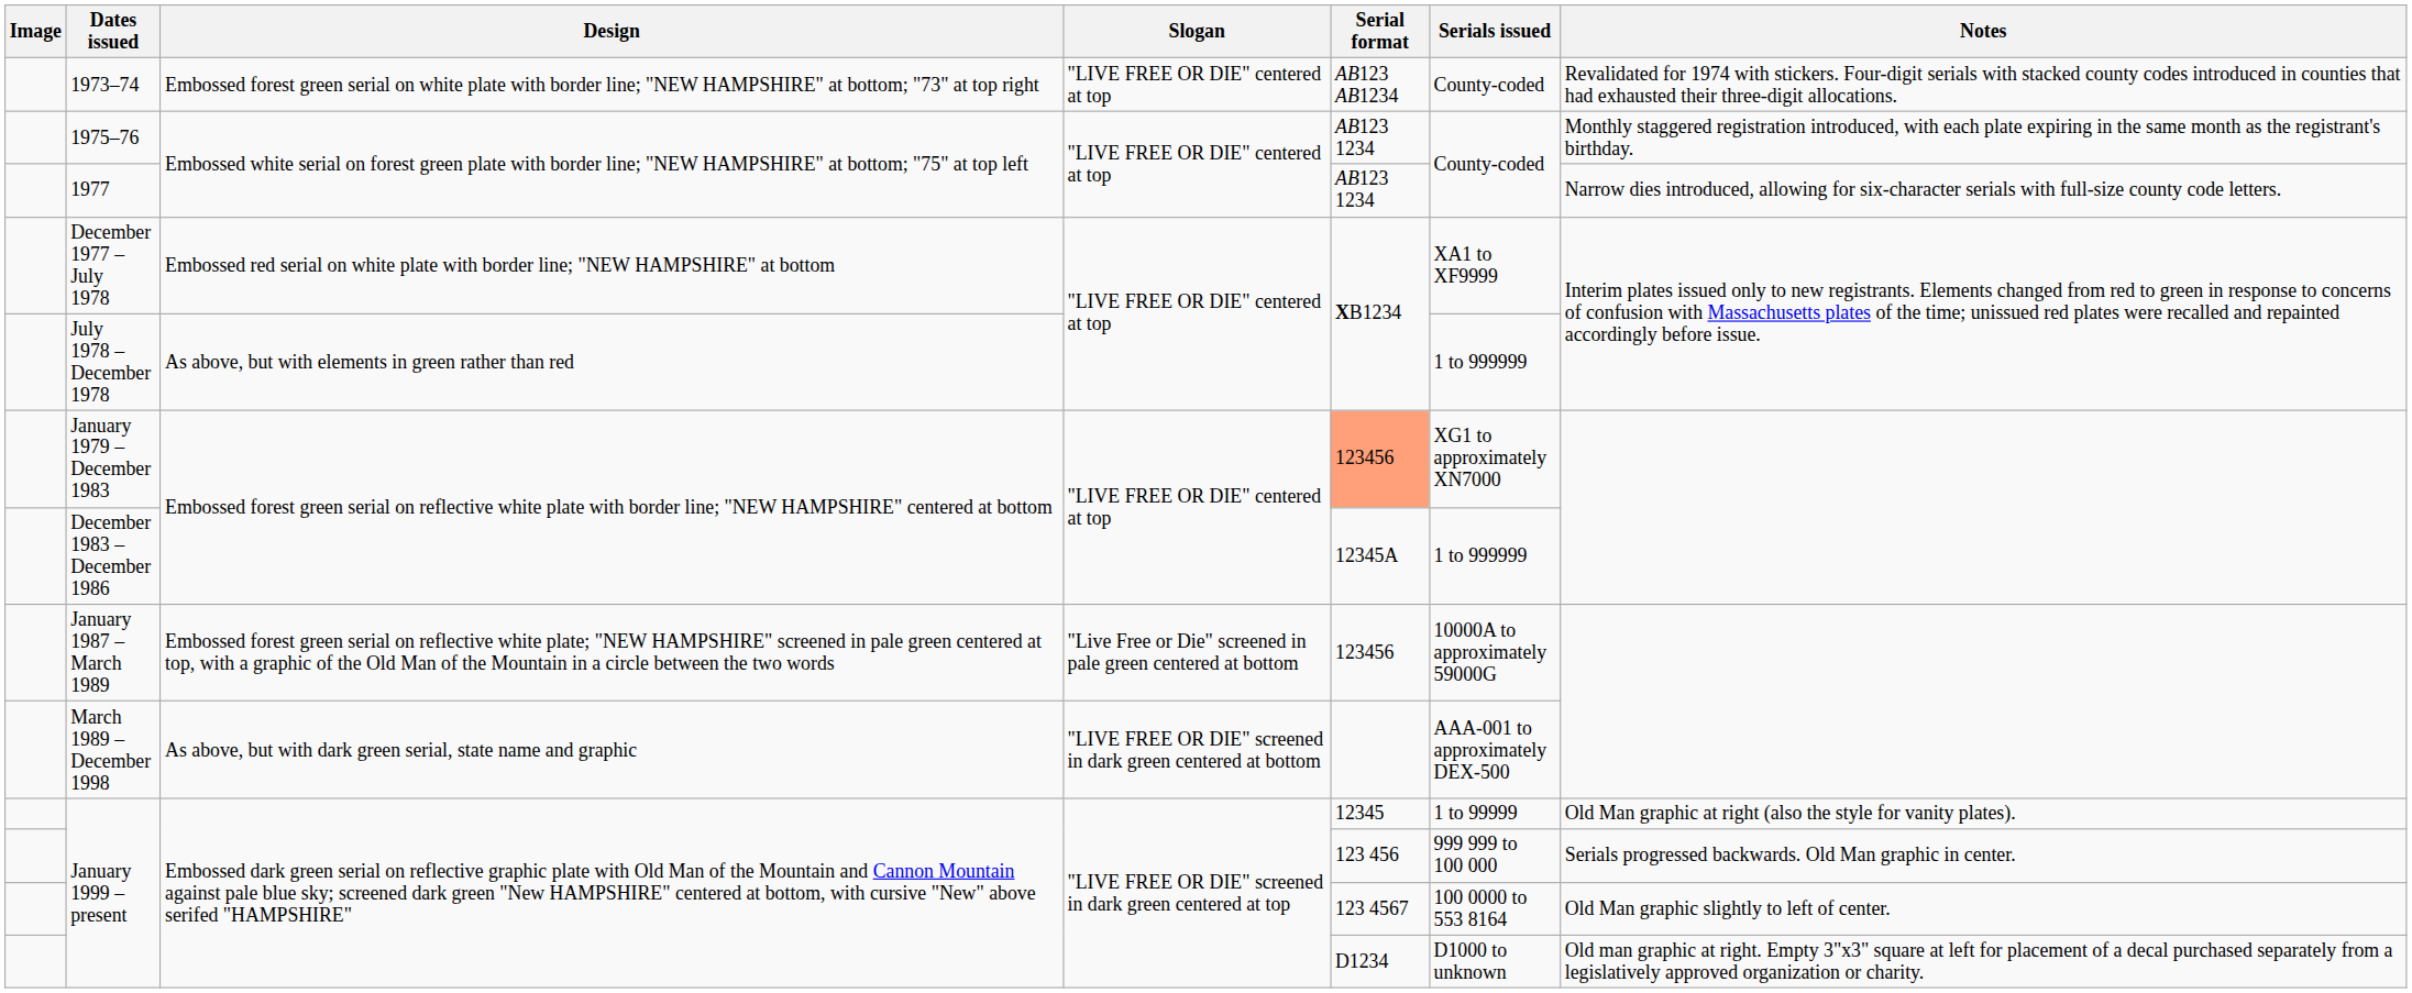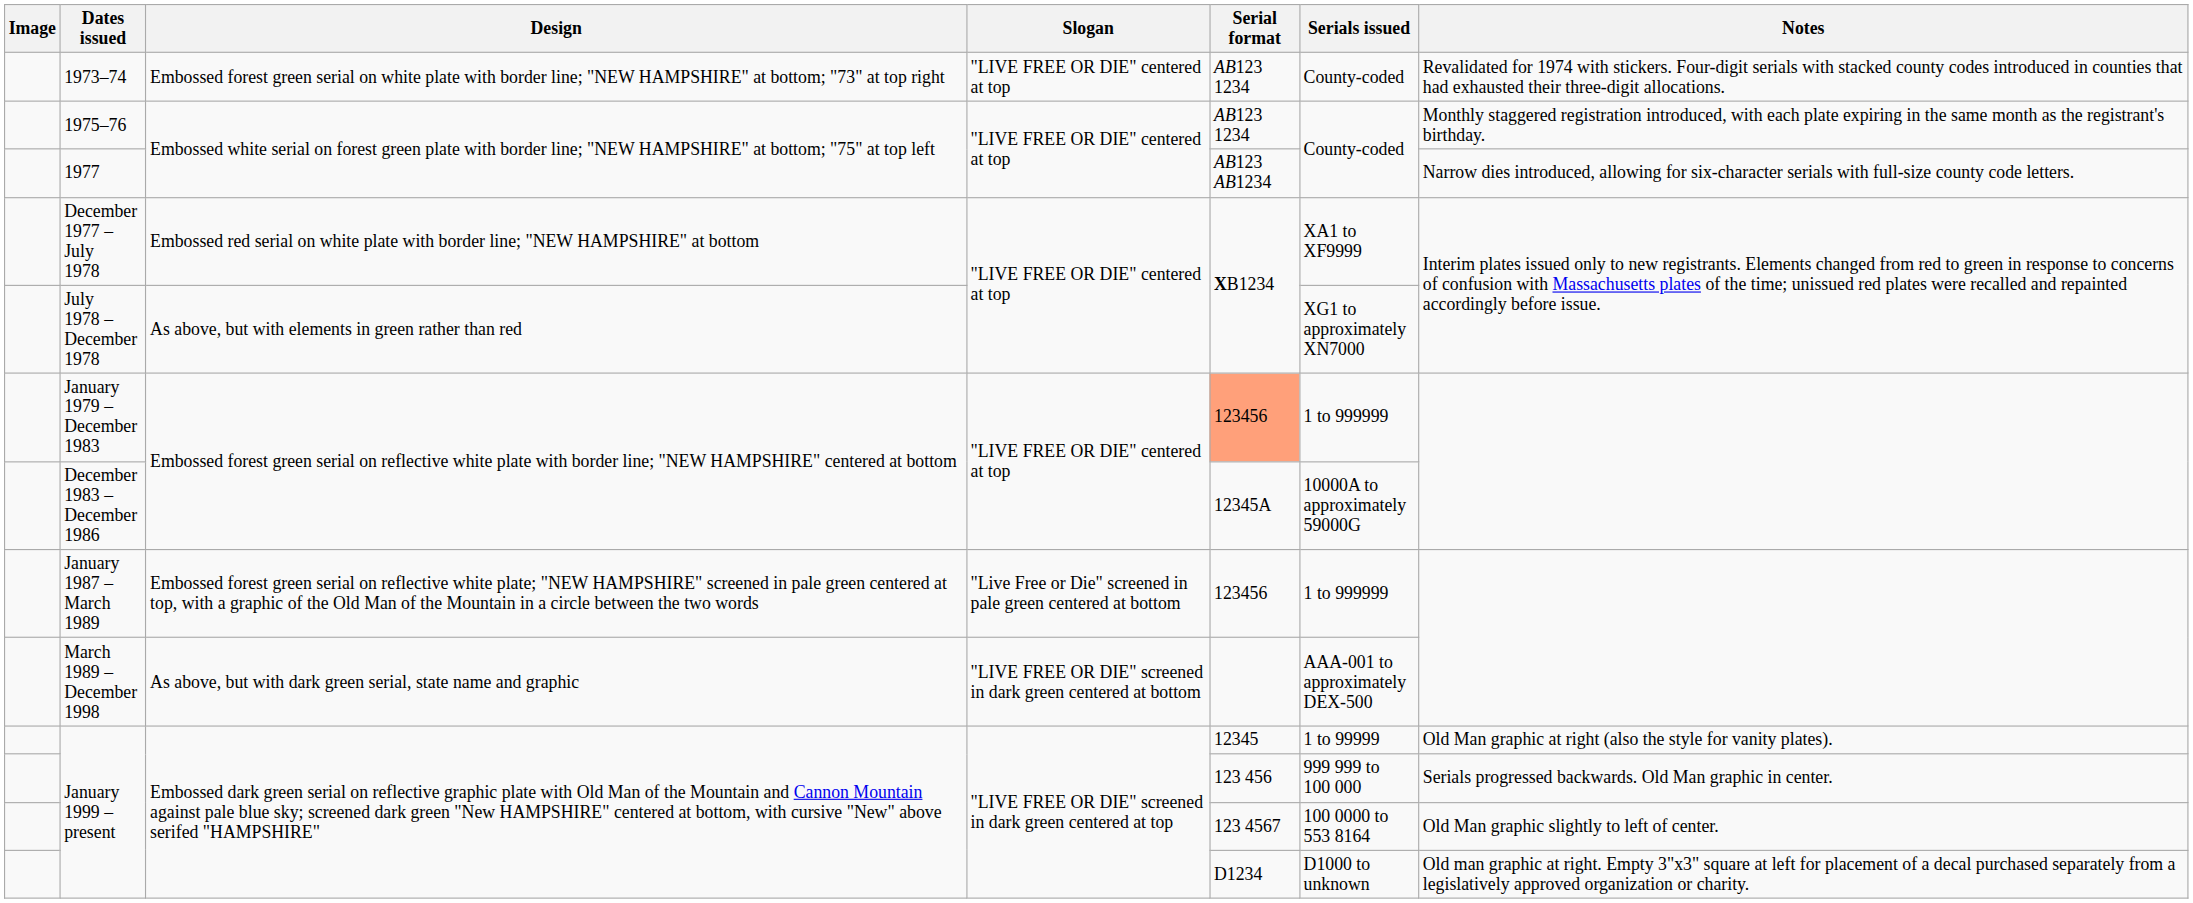 <table class="wikitable">
 <tr>
 <th>Image</th>
 <th style="width:70px;">Dates issued</th>
 <th>Design</th>
 <th>Slogan</th>
 <th>Serial format</th>
 <th style="width:100px;">Serials issued</th>
 <th>Notes</th>
 </tr>
 <tr>
 <td></td>
 <td>1973–74</td>
 <td>Embossed forest green serial on white plate with border line; "NEW HAMPSHIRE" at bottom; "73" at top right</td>
 <td>"LIVE FREE OR DIE" centered at top</td>
-<td><em>AB</em>123<br><em>AB</em>1234</td>
+<td><em>AB</em>123<br>1234</td>
 <td>County-coded</td>
 <td>Revalidated for 1974 with stickers. Four-digit serials with stacked county codes introduced in counties that had exhausted their three-digit allocations.</td>
 </tr>
 <tr>
 <td></td>
 <td>1975–76</td>
 <td rowspan="2">Embossed white serial on forest green plate with border line; "NEW HAMPSHIRE" at bottom; "75" at top left</td>
 <td rowspan="2">"LIVE FREE OR DIE" centered at top</td>
 <td><em>AB</em>123<br>1234</td>
 <td rowspan="2">County-coded</td>
 <td>Monthly staggered registration introduced, with each plate expiring in the same month as the registrant's birthday.</td>
 </tr>
 <tr>
 <td></td>
 <td>1977</td>
-<td><em>AB</em>123<br>1234</td>
+<td><em>AB</em>123<br><em>AB</em>1234</td>
 <td>Narrow dies introduced, allowing for six-character serials with full-size county code letters.</td>
 </tr>
 <tr>
 <td></td>
 <td>December 1977 – July<br>1978</td>
 <td>Embossed red serial on white plate with border line; "NEW HAMPSHIRE" at bottom</td>
 <td rowspan="2">"LIVE FREE OR DIE" centered at top</td>
 <td rowspan="2"><strong>X</strong>B1234</td>
 <td>XA1 to<br>XF9999</td>
 <td rowspan="2">Interim plates issued only to new registrants. Elements changed from red to green in response to concerns of confusion with <a href='#'>Massachusetts plates</a> of the time; unissued red plates were recalled and repainted accordingly before issue.</td>
 </tr>
 <tr>
 <td></td>
 <td>July 1978 – December 1978</td>
 <td>As above, but with elements in green rather than red</td>
-<td>1 to 999999</td>
+<td>XG1 to approximately XN7000</td>
 </tr>
 <tr>
 <td></td>
 <td>January 1979 – December 1983</td>
 <td rowspan="2">Embossed forest green serial on reflective white plate with border line; "NEW HAMPSHIRE" centered at bottom</td>
 <td rowspan="2">"LIVE FREE OR DIE" centered at top</td>
 <td style="background: lightsalmon;">123456</td>
-<td>XG1 to approximately XN7000</td>
+<td>1 to 999999</td>
 <td rowspan="2"></td>
 </tr>
 <tr>
 <td></td>
 <td>December 1983 – December 1986</td>
 <td>12345A</td>
-<td>1 to 999999</td>
+<td>10000A to approximately 59000G</td>
 </tr>
 <tr>
 <td></td>
 <td>January 1987 – March 1989</td>
 <td>Embossed forest green serial on reflective white plate; "NEW HAMPSHIRE" screened in pale green centered at top, with a graphic of the Old Man of the Mountain in a circle between the two words</td>
 <td>"Live Free or Die" screened in pale green centered at bottom</td>
 <td>123456</td>
-<td>10000A to approximately 59000G</td>
+<td>1 to 999999</td>
 <td rowspan="2"></td>
 </tr>
 <tr>
 <td></td>
 <td>March 1989 – December 1998</td>
 <td>As above, but with dark green serial, state name and graphic</td>
 <td>"LIVE FREE OR DIE" screened in dark green centered at bottom</td>
 <td></td>
 <td>AAA-001 to approximately DEX-500</td>
 </tr>
 <tr>
 <td></td>
 <td rowspan="4">January 1999 – present</td>
 <td rowspan="4">Embossed dark green serial on reflective graphic plate with Old Man of the Mountain and <a href='#'>Cannon Mountain</a> against pale blue sky; screened dark green "New HAMPSHIRE" centered at bottom, with cursive "New" above serifed "HAMPSHIRE"</td>
 <td rowspan="4">"LIVE FREE OR DIE" screened in dark green centered at top</td>
 <td>12345</td>
 <td>1 to 99999</td>
 <td>Old Man graphic at right (also the style for vanity plates).</td>
 </tr>
 <tr>
 <td></td>
 <td>123 456</td>
 <td>999 999 to 100 000</td>
 <td>Serials progressed backwards. Old Man graphic in center.</td>
 </tr>
 <tr>
 <td></td>
 <td>123 4567</td>
 <td>100 0000 to 553 8164</td>
 <td>Old Man graphic slightly to left of center.</td>
 </tr>
 <tr>
 <td></td>
 <td>D1234</td>
 <td>D1000 to unknown</td>
 <td>Old man graphic at right. Empty 3"x3" square at left for placement of a decal purchased separately from a legislatively approved organization or charity.</td>
 </tr>
 </table>
